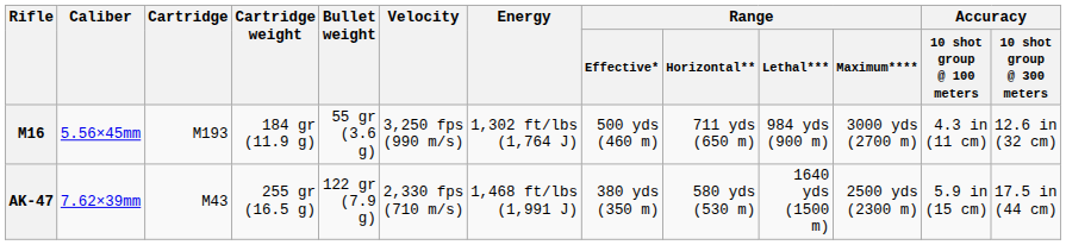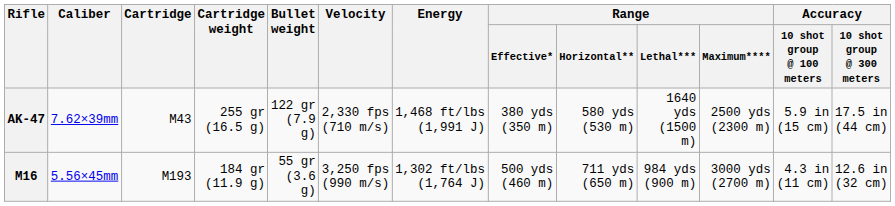 <table class="wikitable" style="margin: 1em auto; text-align:right;">
 <tr valign="top">
 <th rowspan=2>Rifle</th>
 <th rowspan=2>Caliber</th>
 <th rowspan=2>Cartridge</th>
 <th rowspan=2>Cartridge<br>weight</th>
 <th rowspan=2>Bullet<br>weight</th>
 <th rowspan=2>Velocity</th>
 <th rowspan=2>Energy</th>
 <th colspan=4>Range</th>
 <th colspan=2>Accuracy</th>
 </tr>
 <tr>
 <th><small>Effective*</small></th>
 <th><small>Horizontal**</small></th>
 <th><small>Lethal***</small></th>
 <th><small>Maximum****</small></th>
 <th><small>10 shot group<br>@ 100 meters</small></th>
 <th><small>10 shot group<br>@ 300 meters</small></th>
 </tr>
 <tr>
+<th>AK-47</th>
+<td><a href='#'>7.62×39mm</a></td>
+<td>M43</td>
+<td>255 gr<br>(16.5 g)<br></td>
+<td>122 gr<br>(7.9 g)<br></td>
+<td>2,330 fps<br>(710 m/s)<br></td>
+<td>1,468 ft/lbs<br>(1,991 J)<br></td>
+<td>380 yds<br>(350 m)<br></td>
+<td>580 yds<br>(530 m)<br></td>
+<td>1640 yds<br>(1500 m)<br></td>
+<td>2500 yds<br>(2300 m)<br></td>
+<td>5.9 in<br>(15 cm)<br></td>
+<td>17.5 in<br>(44 cm)<br></td>
+</tr>
+<tr>
 <th>M16</th>
 <td><a href='#'>5.56×45mm</a></td>
 <td>M193</td>
 <td>184 gr<br>(11.9 g)<br></td>
 <td>55 gr<br>(3.6 g)<br></td>
 <td>3,250 fps<br>(990 m/s)<br></td>
 <td>1,302 ft/lbs<br>(1,764 J)<br></td>
 <td>500 yds<br>(460 m)<br></td>
 <td>711 yds<br>(650 m)<br></td>
 <td>984 yds<br>(900 m)<br></td>
 <td>3000 yds<br>(2700 m)<br></td>
 <td>4.3 in<br>(11 cm)<br></td>
 <td>12.6 in<br>(32 cm)<br></td>
 </tr>
-<tr>
-<th>AK-47</th>
-<td><a href='#'>7.62×39mm</a></td>
-<td>M43</td>
-<td>255 gr<br>(16.5 g)<br></td>
-<td>122 gr<br>(7.9 g)<br></td>
-<td>2,330 fps<br>(710 m/s)<br></td>
-<td>1,468 ft/lbs<br>(1,991 J)<br></td>
-<td>380 yds<br>(350 m)<br></td>
-<td>580 yds<br>(530 m)<br></td>
-<td>1640 yds<br>(1500 m)<br></td>
-<td>2500 yds<br>(2300 m)<br></td>
-<td>5.9 in<br>(15 cm)<br></td>
-<td>17.5 in<br>(44 cm)<br></td>
-</tr>
 </table>
